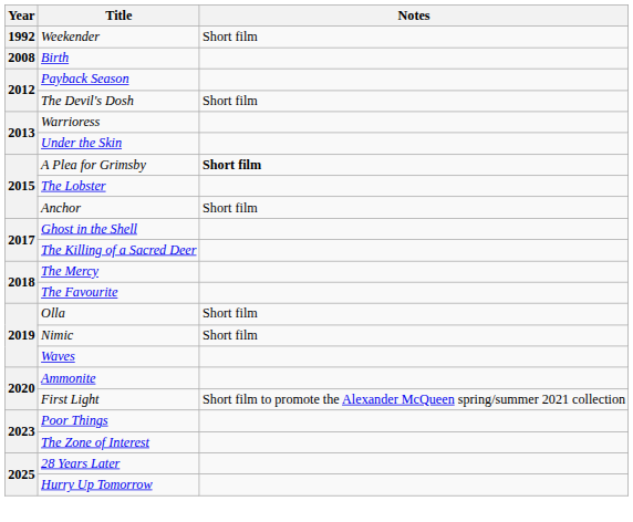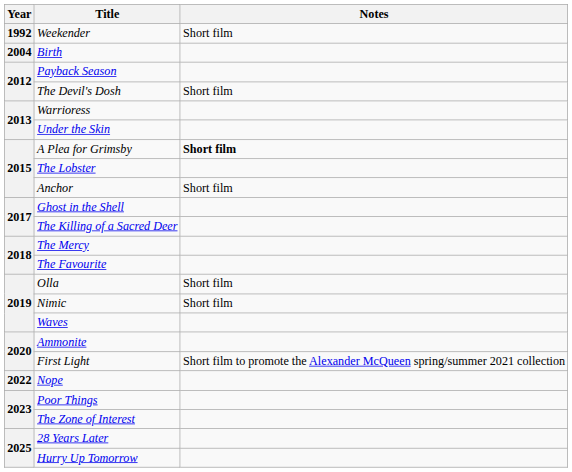 <table class="wikitable unsortable">
 <tr>
 <th>Year</th>
 <th>Title</th>
 <th>Notes</th>
 </tr>
 <tr>
 <th scope="row">1992</th>
 <td><em>Weekender</em></td>
 <td>Short film</td>
 </tr>
 <tr>
-<th scope="row">2008</th>
+<th scope="row">2004</th>
 <td><em><a href='#'>Birth</a></em></td>
 <td></td>
 </tr>
 <tr>
 <th scope="row" rowspan="2">2012</th>
 <td><em><a href='#'>Payback Season</a></em></td>
 <td></td>
 </tr>
 <tr>
 <td><em>The Devil's Dosh</em></td>
 <td>Short film</td>
 </tr>
 <tr>
 <th scope="row" rowspan="2">2013</th>
 <td><em>Warrioress</em></td>
 <td></td>
 </tr>
 <tr>
 <td><em><a href='#'>Under the Skin</a></em></td>
 <td></td>
 </tr>
 <tr>
 <th scope="row" rowspan="3">2015</th>
 <td><em>A Plea for Grimsby</em></td>
 <td><strong>Short film</strong></td>
 </tr>
 <tr>
 <td><em><a href='#'>The Lobster</a></em></td>
 <td></td>
 </tr>
 <tr>
 <td><em>Anchor</em></td>
 <td>Short film</td>
 </tr>
 <tr>
 <th scope="row" rowspan="2">2017</th>
 <td><em><a href='#'>Ghost in the Shell</a></em></td>
 <td></td>
 </tr>
 <tr>
 <td><em><a href='#'>The Killing of a Sacred Deer</a></em></td>
 <td></td>
 </tr>
 <tr>
 <th scope="row" rowspan="2">2018</th>
 <td><em><a href='#'>The Mercy</a></em></td>
 <td></td>
 </tr>
 <tr>
 <td><em><a href='#'>The Favourite</a></em></td>
 <td></td>
 </tr>
 <tr>
 <th scope="row" rowspan="3">2019</th>
 <td><em>Olla</em></td>
 <td>Short film</td>
 </tr>
 <tr>
 <td><em>Nimic</em></td>
 <td>Short film</td>
 </tr>
 <tr>
 <td><em><a href='#'>Waves</a></em></td>
 <td></td>
 </tr>
 <tr>
 <th scope="row" rowspan="2">2020</th>
 <td><em><a href='#'>Ammonite</a></em></td>
 <td></td>
 </tr>
 <tr>
 <td><em>First Light</em></td>
 <td>Short film to promote the <a href='#'>Alexander McQueen</a> spring/summer 2021 collection</td>
 </tr>
 <tr>
+<th scope="row">2022</th>
+<td><em><a href='#'>Nope</a></em></td>
+<td></td>
+</tr>
+<tr>
 <th scope="row" rowspan="2">2023</th>
 <td><em><a href='#'>Poor Things</a></em></td>
 <td></td>
 </tr>
 <tr>
 <td><em><a href='#'>The Zone of Interest</a></em></td>
 <td></td>
 </tr>
 <tr>
 <th scope="row" rowspan="2">2025</th>
 <td><em><a href='#'>28 Years Later</a></em><br></td>
 <td></td>
 </tr>
 <tr>
 <td><em><a href='#'>Hurry Up Tomorrow</a></em></td>
 <td></td>
 </tr>
 </table>
